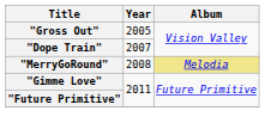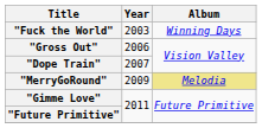 <table class="wikitable plainrowheaders" style="text-align:center;">
 <tr>
 <th scope="col">Title</th>
 <th scope="col">Year</th>
 <th scope="col">Album</th>
 </tr>
 <tr>
+<th scope="row">"Fuck the World"</th>
+<td>2003</td>
+<td><em><a href='#'>Winning Days</a></em></td>
+</tr>
+<tr>
 <th scope="row">"Gross Out"</th>
-<td>2005</td>
+<td>2006</td>
 <td rowspan="2"><em><a href='#'>Vision Valley</a></em></td>
 </tr>
 <tr>
 <th scope="row">"Dope Train"</th>
 <td>2007</td>
 </tr>
 <tr>
 <th scope="row">"MerryGoRound"</th>
-<td>2008</td>
+<td>2009</td>
 <td style="background: khaki;"><em><a href='#'>Melodia</a></em></td>
 </tr>
 <tr>
 <th scope="row">"Gimme Love"</th>
 <td rowspan="2">2011</td>
 <td rowspan="2"><em><a href='#'>Future Primitive</a></em></td>
 </tr>
 <tr>
 <th scope="row">"Future Primitive"</th>
 </tr>
 <tr>
 </tr>
 </table>
